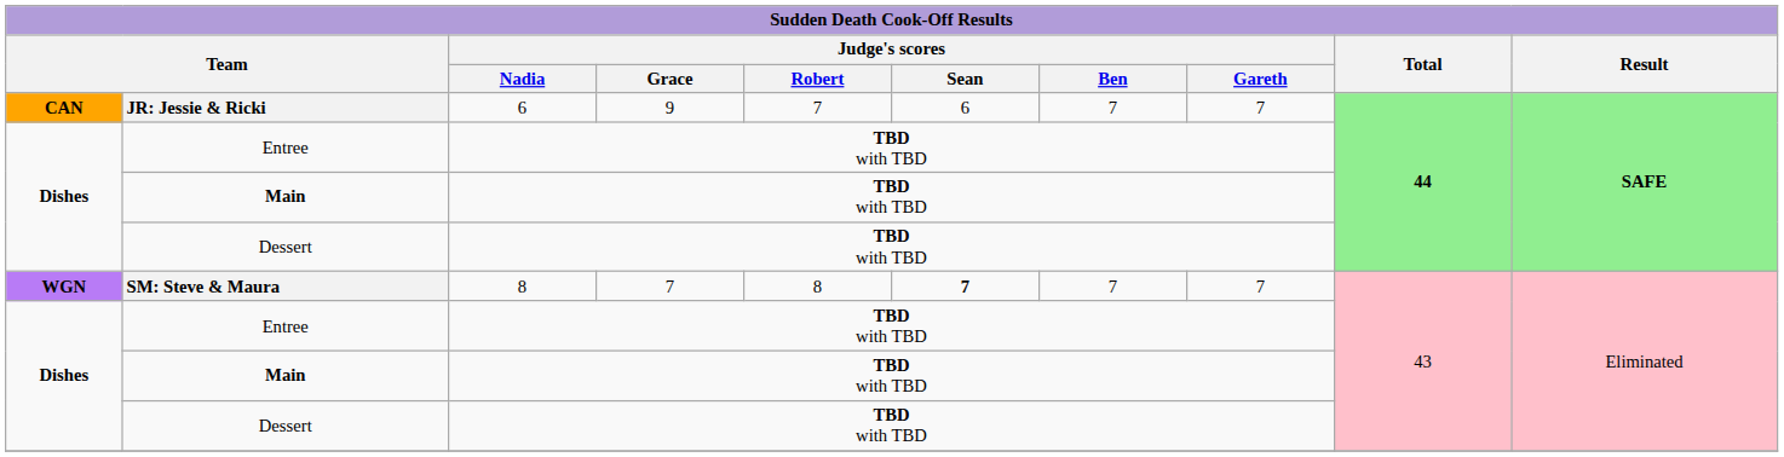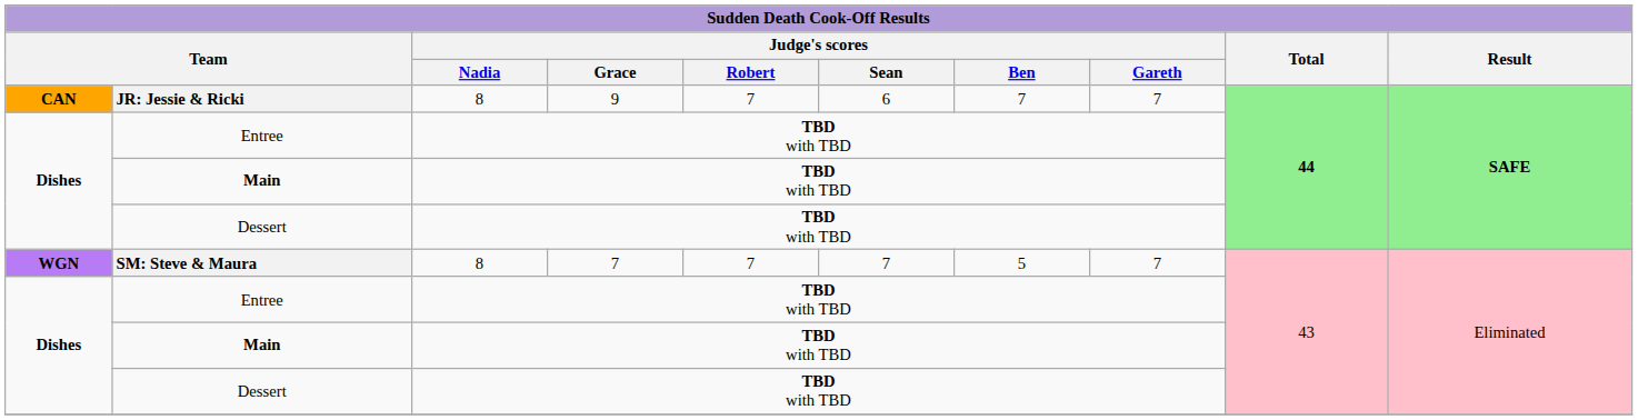 <table class="wikitable" style="text-align: center; font-size: 9pt; line-height:14px; width:95%">
 <tr>
 <th colspan="10" style="background:#b19cd9; ">Sudden Death Cook-Off Results</th>
 </tr>
 <tr>
 <th rowspan="2" style="width:25%;" colspan="2">Team</th>
 <th colspan="6" style="width:50%;">Judge's scores</th>
 <th rowspan="2" style="width:10%;">Total<br></th>
 <th rowspan="2" style="width:20%;">Result</th>
 </tr>
 <tr>
 <th style="width:40px;"><a href='#'>Nadia</a></th>
 <th style="width:40px;">Grace</th>
 <th style="width:40px;"><a href='#'>Robert</a></th>
 <th style="width:40px;">Sean</th>
 <th style="width:40px;"><a href='#'>Ben</a></th>
 <th style="width:40px;"><a href='#'>Gareth</a></th>
 </tr>
 <tr>
 <th scope="row" align="left" style="background:orange; ">CAN</th>
 <th scope="row" style="text-align:left;">JR: Jessie & Ricki</th>
-<td>6</td>
+<td>8</td>
 <td>9</td>
 <td>7</td>
 <td>6</td>
 <td>7</td>
 <td>7</td>
 <td rowspan="4" bgcolor="lightgreen"><strong>44</strong></td>
 <td rowspan="4" bgcolor="lightgreen"><strong>SAFE</strong></td>
 </tr>
 <tr>
 <td rowspan="3"><strong>Dishes</strong></td>
 <td>Entree</td>
 <td colspan="6"><strong>TBD</strong><br>with TBD</td>
 </tr>
 <tr>
 <td><strong>Main</strong></td>
 <td colspan="6"><strong>TBD</strong><br>with TBD</td>
 </tr>
 <tr>
 <td>Dessert</td>
 <td colspan="6"><strong>TBD</strong><br>with TBD</td>
 </tr>
 <tr>
 <th scope="row" align="center" style="background:#B87BF6; ">WGN</th>
 <th scope="row" style="text-align:left;">SM: Steve & Maura</th>
 <td>8</td>
 <td>7</td>
-<td>8</td>
-<td><strong>7</strong></td>
 <td>7</td>
+<td>7</td>
+<td>5</td>
 <td>7</td>
 <td rowspan="4" bgcolor="pink">43</td>
 <td rowspan="4" bgcolor="pink">Eliminated</td>
 </tr>
 <tr>
 <td rowspan="3"><strong>Dishes</strong></td>
 <td>Entree</td>
 <td colspan="6"><strong>TBD</strong><br>with TBD</td>
 </tr>
 <tr>
 <td><strong>Main</strong></td>
 <td colspan="6"><strong>TBD</strong><br>with TBD</td>
 </tr>
 <tr>
 <td>Dessert</td>
 <td colspan="6"><strong>TBD</strong><br>with TBD</td>
 </tr>
 <tr>
 </tr>
 </table>
